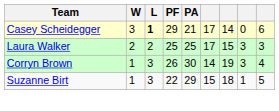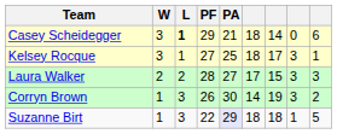 <table class=wikitable>
 <tr>
 <th width=175>Team</th>
 <th width=20>W</th>
 <th width=20>L</th>
 <th width=20>PF</th>
 <th width=20>PA</th>
 <th width=20></th>
 <th width=20></th>
 <th width=20></th>
 <th width=20></th>
 </tr>
 <tr bgcolor=#ffffcc>
 <td> <a href='#'>Casey Scheidegger</a></td>
 <td>3</td>
 <td><strong>1</strong></td>
 <td>29</td>
 <td>21</td>
-<td>17</td>
+<td>18</td>
 <td>14</td>
 <td>0</td>
 <td>6</td>
+</tr>
+<tr bgcolor=#ffffcc>
+<td> <a href='#'>Kelsey Rocque</a></td>
+<td>3</td>
+<td>1</td>
+<td>27</td>
+<td>25</td>
+<td>18</td>
+<td>17</td>
+<td>3</td>
+<td>1</td>
 </tr>
 <tr bgcolor=#ccffcc>
 <td> <a href='#'>Laura Walker</a></td>
 <td>2</td>
 <td>2</td>
-<td>25</td>
-<td>25</td>
+<td>28</td>
+<td>27</td>
 <td>17</td>
 <td>15</td>
 <td>3</td>
 <td>3</td>
 </tr>
 <tr bgcolor=#ccffcc>
 <td> <a href='#'>Corryn Brown</a></td>
 <td>1</td>
 <td>3</td>
 <td>26</td>
 <td>30</td>
 <td>14</td>
 <td>19</td>
 <td>3</td>
-<td>4</td>
+<td>2</td>
 </tr>
 <tr>
 <td> <a href='#'>Suzanne Birt</a></td>
 <td>1</td>
 <td>3</td>
 <td>22</td>
-<td>29</td>
-<td>15</td>
+<td style="background: lavender;">29</td>
+<td>18</td>
 <td>18</td>
 <td>1</td>
 <td>5</td>
 </tr>
 </table>
